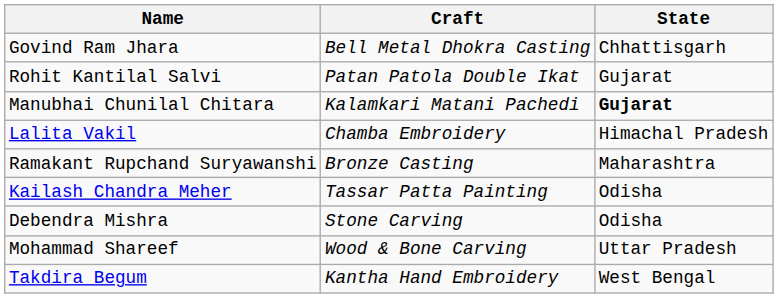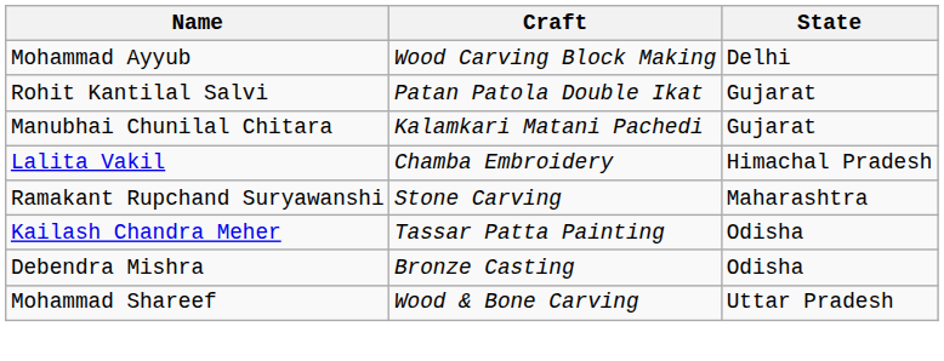 <table class="wikitable sortable">
 <tr>
 <th>Name</th>
 <th class="unsortable">Craft</th>
 <th>State</th>
 </tr>
 <tr>
-<td>Govind Ram Jhara</td>
-<td><em>Bell Metal Dhokra Casting</em></td>
-<td>Chhattisgarh</td>
+<td>Mohammad Ayyub</td>
+<td><em>Wood Carving Block Making</em></td>
+<td>Delhi</td>
 </tr>
 <tr>
 <td>Rohit Kantilal Salvi</td>
 <td><em>Patan Patola Double Ikat</em></td>
 <td>Gujarat</td>
 </tr>
 <tr>
 <td>Manubhai Chunilal Chitara</td>
 <td><em>Kalamkari Matani Pachedi</em></td>
-<td><strong>Gujarat</strong></td>
+<td>Gujarat</td>
 </tr>
 <tr>
 <td><a href='#'>Lalita Vakil</a></td>
 <td><em>Chamba Embroidery</em></td>
 <td>Himachal Pradesh</td>
 </tr>
 <tr>
 <td>Ramakant Rupchand Suryawanshi</td>
-<td><em>Bronze Casting</em></td>
+<td><em>Stone Carving</em></td>
 <td>Maharashtra</td>
 </tr>
 <tr>
 <td><a href='#'>Kailash Chandra Meher</a></td>
 <td><em>Tassar Patta Painting</em></td>
 <td>Odisha</td>
 </tr>
 <tr>
 <td>Debendra Mishra</td>
-<td><em>Stone Carving</em></td>
+<td><em>Bronze Casting</em></td>
 <td>Odisha</td>
 </tr>
 <tr>
 <td>Mohammad Shareef</td>
 <td><em>Wood & Bone Carving</em></td>
 <td>Uttar Pradesh</td>
 </tr>
-<tr>
-<td><a href='#'>Takdira Begum</a></td>
-<td><em>Kantha Hand Embroidery</em></td>
-<td>West Bengal</td>
-</tr>
 </table>
